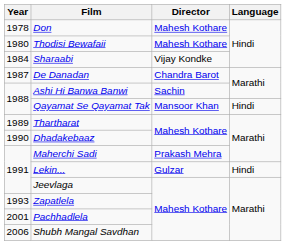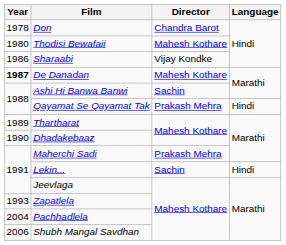 <table class="wikitable">
 <tr>
 <th>Year</th>
 <th>Film</th>
 <th>Director</th>
 <th>Language</th>
 </tr>
 <tr>
 <td>1978</td>
 <td><em><a href='#'>Don</a></em></td>
-<td><a href='#'>Mahesh Kothare</a></td>
+<td><a href='#'>Chandra Barot</a></td>
 <td rowspan="3">Hindi</td>
 </tr>
 <tr>
 <td>1980</td>
 <td><em><a href='#'>Thodisi Bewafaii</a></em></td>
 <td><a href='#'>Mahesh Kothare</a></td>
 </tr>
 <tr>
-<td>1984</td>
+<td>1986</td>
 <td><em><a href='#'>Sharaabi</a></em></td>
 <td>Vijay Kondke</td>
 </tr>
 <tr>
-<td>1987</td>
+<td><strong>1987</strong></td>
 <td><em><a href='#'>De Danadan</a></em></td>
-<td><a href='#'>Chandra Barot</a></td>
+<td><a href='#'>Mahesh Kothare</a></td>
 <td rowspan="2">Marathi</td>
 </tr>
 <tr>
 <td rowspan="2">1988</td>
 <td><em><a href='#'>Ashi Hi Banwa Banwi</a></em></td>
 <td><a href='#'>Sachin</a></td>
 </tr>
 <tr>
 <td><em><a href='#'>Qayamat Se Qayamat Tak</a></em></td>
-<td><a href='#'>Mansoor Khan</a></td>
+<td><a href='#'>Prakash Mehra</a></td>
 <td>Hindi</td>
 </tr>
 <tr>
 <td>1989</td>
 <td><em><a href='#'>Thartharat</a></em></td>
 <td rowspan="2"><a href='#'>Mahesh Kothare</a></td>
 <td rowspan="3">Marathi</td>
 </tr>
 <tr>
 <td>1990</td>
 <td><em><a href='#'>Dhadakebaaz</a></em></td>
 </tr>
 <tr>
 <td rowspan="3">1991</td>
 <td><em><a href='#'>Maherchi Sadi</a></em></td>
 <td><a href='#'>Prakash Mehra</a></td>
 </tr>
 <tr>
 <td><em><a href='#'>Lekin...</a></em></td>
-<td><a href='#'>Gulzar</a></td>
+<td><a href='#'>Sachin</a></td>
 <td>Hindi</td>
 </tr>
 <tr>
 <td><em>Jeevlaga</em></td>
 <td rowspan="4"><a href='#'>Mahesh Kothare</a></td>
 <td rowspan="4">Marathi</td>
 </tr>
 <tr>
 <td>1993</td>
 <td><em><a href='#'>Zapatlela</a></em></td>
 </tr>
 <tr>
-<td>2001</td>
+<td>2004</td>
 <td><em><a href='#'>Pachhadlela</a></em></td>
 </tr>
 <tr>
 <td>2006</td>
 <td><em>Shubh Mangal Savdhan</em></td>
 </tr>
 </table>
